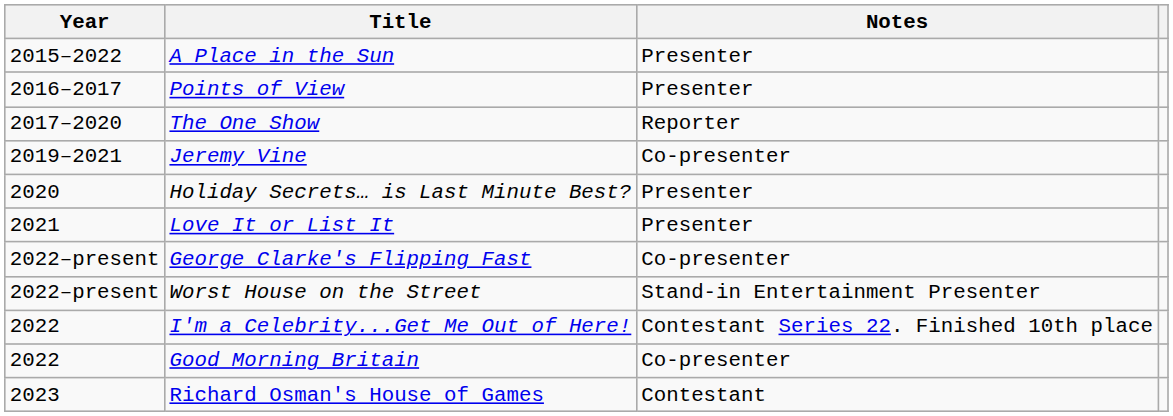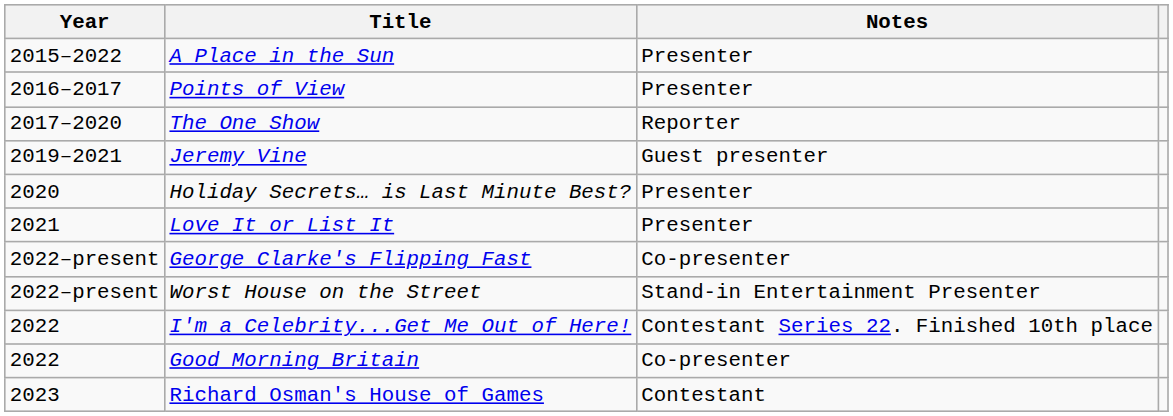 <table class="wikitable plainrowheaders sortable">
 <tr>
 <th>Year</th>
 <th>Title</th>
 <th>Notes</th>
 <th></th>
 </tr>
 <tr>
 <td>2015–2022</td>
 <td><em><a href='#'>A Place in the Sun</a></em></td>
 <td>Presenter</td>
 <td align="center"></td>
 </tr>
 <tr>
 <td>2016–2017</td>
 <td><em><a href='#'>Points of View</a></em></td>
 <td>Presenter</td>
 <td align="center"></td>
 </tr>
 <tr>
 <td>2017–2020</td>
 <td><em><a href='#'>The One Show</a></em></td>
 <td>Reporter</td>
 <td align="center"></td>
 </tr>
 <tr>
 <td>2019–2021</td>
 <td><em><a href='#'>Jeremy Vine</a></em></td>
-<td>Co-presenter</td>
+<td>Guest presenter</td>
 <td align="center"></td>
 </tr>
 <tr>
 <td>2020</td>
 <td><em>Holiday Secrets… is Last Minute Best?</em></td>
 <td>Presenter</td>
 <td align="center"></td>
 </tr>
 <tr>
 <td>2021</td>
 <td><em><a href='#'>Love It or List It</a></em></td>
 <td>Presenter</td>
 <td align="center"></td>
 </tr>
 <tr>
 <td>2022–present</td>
 <td><em><a href='#'>George Clarke's Flipping Fast</a></em></td>
 <td>Co-presenter</td>
 <td align="center"></td>
 </tr>
 <tr>
 <td>2022–present</td>
 <td><em>Worst House on the Street</em></td>
 <td>Stand-in Entertainment Presenter</td>
 <td align="center"></td>
 </tr>
 <tr>
 <td>2022</td>
 <td><a href='#'><em>I'm a Celebrity...Get Me Out of Here!</em></a></td>
 <td>Contestant <a href='#'>Series 22</a>. Finished 10th place</td>
 <td></td>
 </tr>
 <tr>
 <td>2022</td>
 <td><em><a href='#'>Good Morning Britain</a></em></td>
 <td>Co-presenter</td>
 <td></td>
 </tr>
 <tr>
 <td>2023</td>
 <td><a href='#'>Richard Osman's House of Games</a></td>
 <td>Contestant</td>
 <td></td>
 </tr>
 </table>
